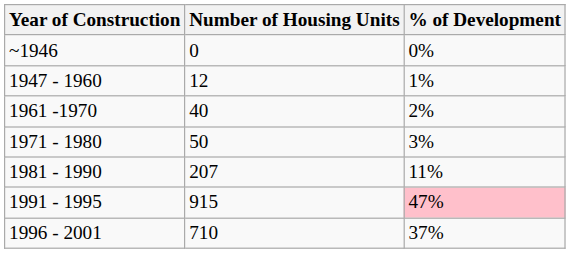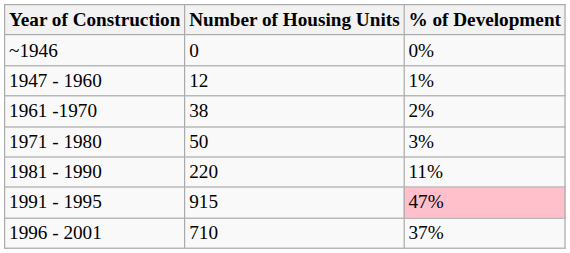 <table class="wikitable">
 <tr>
 <th>Year of Construction</th>
 <th>Number of Housing Units</th>
 <th>% of Development</th>
 </tr>
 <tr>
 <td>~1946</td>
 <td>0</td>
 <td>0%</td>
 </tr>
 <tr>
 <td>1947 - 1960</td>
 <td>12</td>
 <td>1%</td>
 </tr>
 <tr>
 <td>1961 -1970</td>
-<td>40</td>
+<td>38</td>
 <td>2%</td>
 </tr>
 <tr>
 <td>1971 - 1980</td>
 <td>50</td>
 <td>3%</td>
 </tr>
 <tr>
 <td>1981 - 1990</td>
-<td>207</td>
+<td>220</td>
 <td>11%</td>
 </tr>
 <tr>
 <td>1991 - 1995</td>
 <td>915</td>
 <td style="background: pink;">47%</td>
 </tr>
 <tr>
 <td>1996 - 2001</td>
 <td>710</td>
 <td>37%</td>
 </tr>
 </table>
